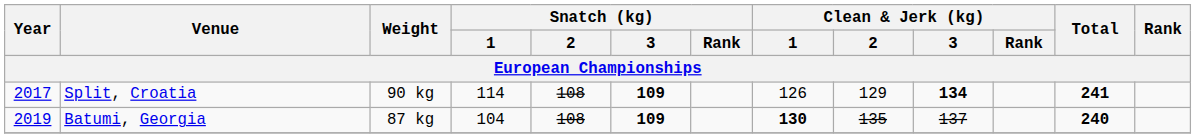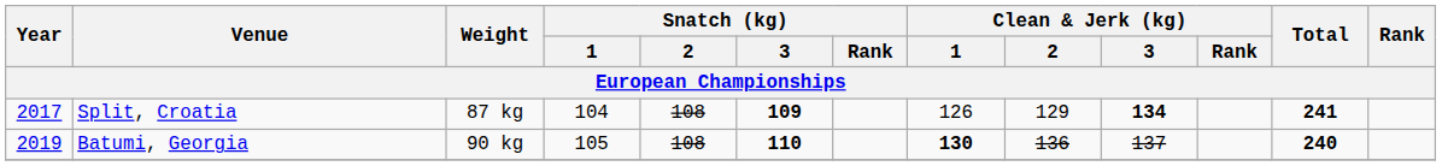 <table class="wikitable" style="text-align:center;">
 <tr>
 <th rowspan=2 width=40>Year</th>
 <th rowspan=2 width=250>Venue</th>
 <th rowspan=2 width=60>Weight</th>
 <th colspan=4>Snatch (kg)</th>
 <th colspan=4>Clean & Jerk (kg)</th>
 <th rowspan=2 width=60>Total</th>
 <th rowspan=2 width=40>Rank</th>
 </tr>
 <tr>
 <th width=60>1</th>
 <th width=60>2</th>
 <th width=60>3</th>
 <th width=45>Rank</th>
 <th width=60>1</th>
 <th width=60>2</th>
 <th width=60>3</th>
 <th width=45>Rank</th>
 </tr>
 <tr>
 <th colspan=13><a href='#'>European Championships</a></th>
 </tr>
 <tr>
 <td><a href='#'>2017</a></td>
 <td align=left>  <a href='#'>Split</a>, <a href='#'>Croatia</a></td>
-<td>90 kg</td>
-<td>114</td>
+<td>87 kg</td>
+<td>104</td>
 <td><s>108</s></td>
 <td><strong>109</strong></td>
 <td></td>
 <td>126</td>
 <td>129</td>
 <td><strong>134</strong></td>
 <td></td>
 <td><strong>241</strong></td>
 <td></td>
 </tr>
 <tr>
 <td><a href='#'>2019</a></td>
 <td align=left> <a href='#'>Batumi</a>, <a href='#'>Georgia</a></td>
-<td>87 kg</td>
-<td>104</td>
+<td>90 kg</td>
+<td>105</td>
 <td><s>108</s></td>
-<td><strong>109</strong></td>
+<td><strong>110</strong></td>
 <td></td>
 <td><strong>130</strong></td>
-<td><s>135</s></td>
+<td><s>136</s></td>
 <td><s>137</s></td>
 <td></td>
 <td><strong>240</strong></td>
 <td></td>
 </tr>
 <tr>
 </tr>
 </table>
